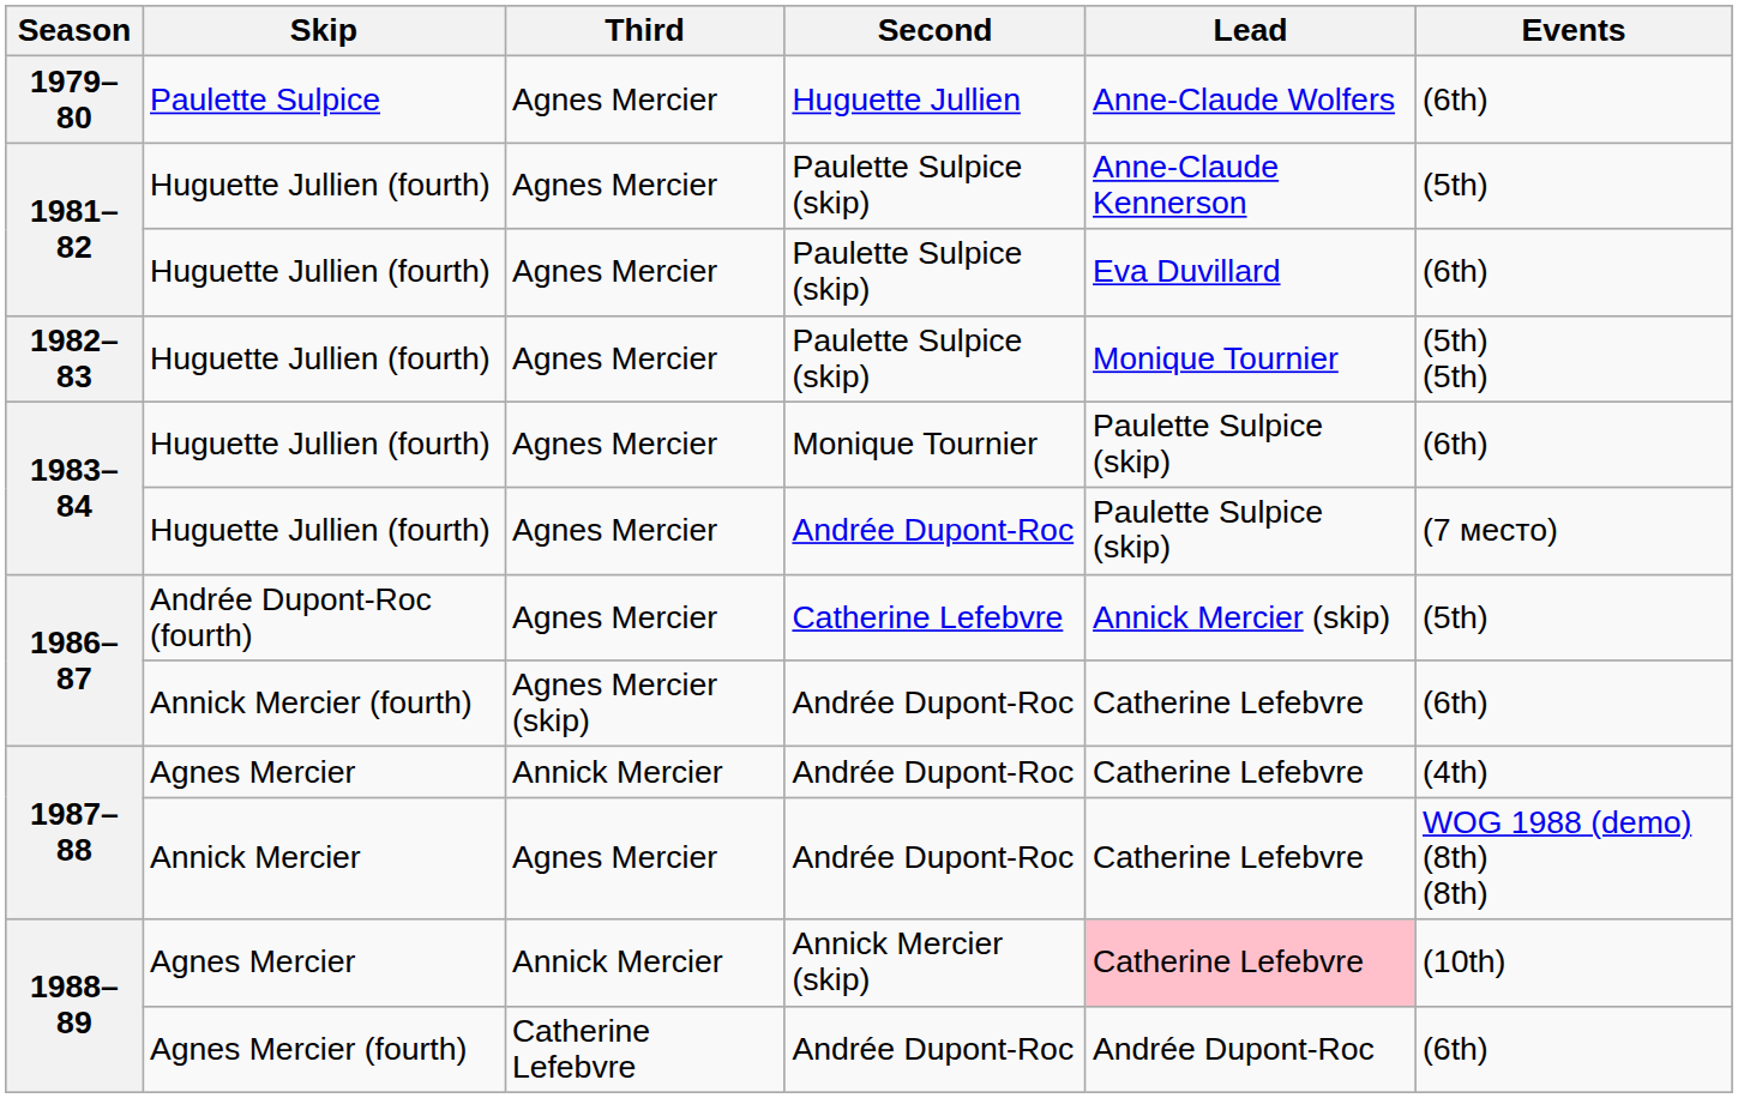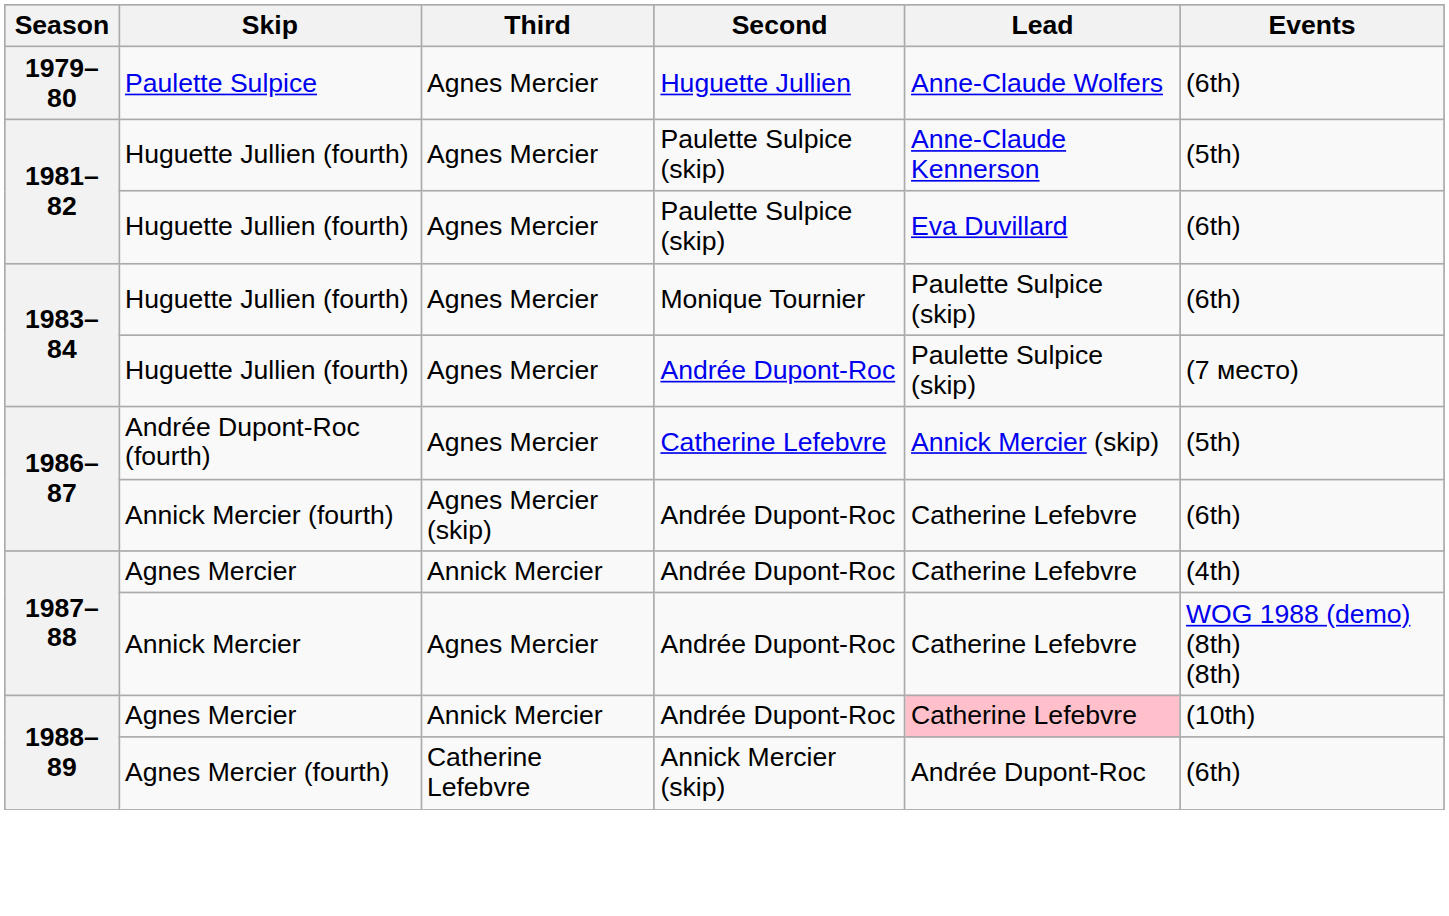 <table class="wikitable">
 <tr>
 <th scope="col">Season</th>
 <th scope="col">Skip</th>
 <th scope="col">Third</th>
 <th scope="col">Second</th>
 <th scope="col">Lead</th>
 <th scope="col">Events</th>
 </tr>
 <tr>
 <th scope="row">1979–80</th>
 <td><a href='#'>Paulette Sulpice</a></td>
 <td>Agnes Mercier</td>
 <td><a href='#'>Huguette Jullien</a></td>
 <td><a href='#'>Anne-Claude Wolfers</a></td>
 <td> (6th)</td>
 </tr>
 <tr>
 <th scope="row" rowspan="2">1981–82</th>
 <td>Huguette Jullien (fourth)</td>
 <td>Agnes Mercier</td>
 <td>Paulette Sulpice (skip)</td>
 <td><a href='#'>Anne-Claude Kennerson</a></td>
 <td> (5th)</td>
 </tr>
 <tr>
 <td>Huguette Jullien (fourth)</td>
 <td>Agnes Mercier</td>
 <td>Paulette Sulpice (skip)</td>
 <td><a href='#'>Eva Duvillard</a></td>
 <td> (6th)</td>
-</tr>
-<tr>
-<th scope="row">1982–83</th>
-<td>Huguette Jullien (fourth)</td>
-<td>Agnes Mercier</td>
-<td>Paulette Sulpice (skip)</td>
-<td><a href='#'>Monique Tournier</a></td>
-<td> (5th)<br> (5th)</td>
 </tr>
 <tr>
 <th scope="row" rowspan="2">1983–84</th>
 <td>Huguette Jullien (fourth)</td>
 <td>Agnes Mercier</td>
 <td>Monique Tournier</td>
 <td>Paulette Sulpice (skip)</td>
 <td> (6th)</td>
 </tr>
 <tr>
 <td>Huguette Jullien (fourth)</td>
 <td>Agnes Mercier</td>
 <td><a href='#'>Andrée Dupont-Roc</a></td>
 <td>Paulette Sulpice (skip)</td>
 <td> (7 место)</td>
 </tr>
 <tr>
 <th scope="row" rowspan="2">1986–87</th>
 <td>Andrée Dupont-Roc (fourth)</td>
 <td>Agnes Mercier</td>
 <td><a href='#'>Catherine Lefebvre</a></td>
 <td><a href='#'>Annick Mercier</a> (skip)</td>
 <td> (5th)</td>
 </tr>
 <tr>
 <td>Annick Mercier (fourth)</td>
 <td>Agnes Mercier (skip)</td>
 <td>Andrée Dupont-Roc</td>
 <td>Catherine Lefebvre</td>
 <td> (6th)</td>
 </tr>
 <tr>
 <th scope="row" rowspan="2">1987–88</th>
 <td>Agnes Mercier</td>
 <td>Annick Mercier</td>
 <td>Andrée Dupont-Roc</td>
 <td>Catherine Lefebvre</td>
 <td> (4th)</td>
 </tr>
 <tr>
 <td>Annick Mercier</td>
 <td>Agnes Mercier</td>
 <td>Andrée Dupont-Roc</td>
 <td>Catherine Lefebvre</td>
 <td><a href='#'>WOG 1988 (demo)</a> (8th)<br> (8th)</td>
 </tr>
 <tr>
 <th scope="row" rowspan="2">1988–89</th>
 <td>Agnes Mercier</td>
 <td>Annick Mercier</td>
-<td>Annick Mercier (skip)</td>
+<td>Andrée Dupont-Roc</td>
 <td style="background: pink;">Catherine Lefebvre</td>
 <td> (10th)</td>
 </tr>
 <tr>
 <td>Agnes Mercier (fourth)</td>
 <td>Catherine Lefebvre</td>
-<td>Andrée Dupont-Roc</td>
+<td>Annick Mercier (skip)</td>
 <td>Andrée Dupont-Roc</td>
 <td> (6th)</td>
 </tr>
 </table>
